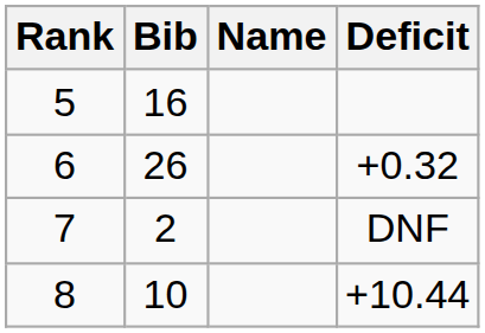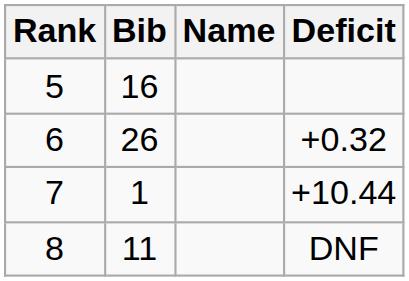 <table class="wikitable" style="text-align:center;">
 <tr>
 <th>Rank</th>
 <th>Bib</th>
 <th>Name</th>
 <th>Deficit</th>
 </tr>
 <tr>
 <td>5</td>
 <td>16</td>
 <td align=left></td>
 <td></td>
 </tr>
 <tr>
 <td>6</td>
 <td>26</td>
 <td align=left></td>
 <td>+0.32</td>
 </tr>
 <tr>
 <td>7</td>
-<td>2</td>
+<td>1</td>
+<td align=left></td>
+<td>+10.44</td>
+</tr>
+<tr>
+<td>8</td>
+<td>11</td>
 <td align=left></td>
 <td>DNF</td>
 </tr>
-<tr>
-<td>8</td>
-<td>10</td>
-<td align=left></td>
-<td>+10.44</td>
-</tr>
 </table>
